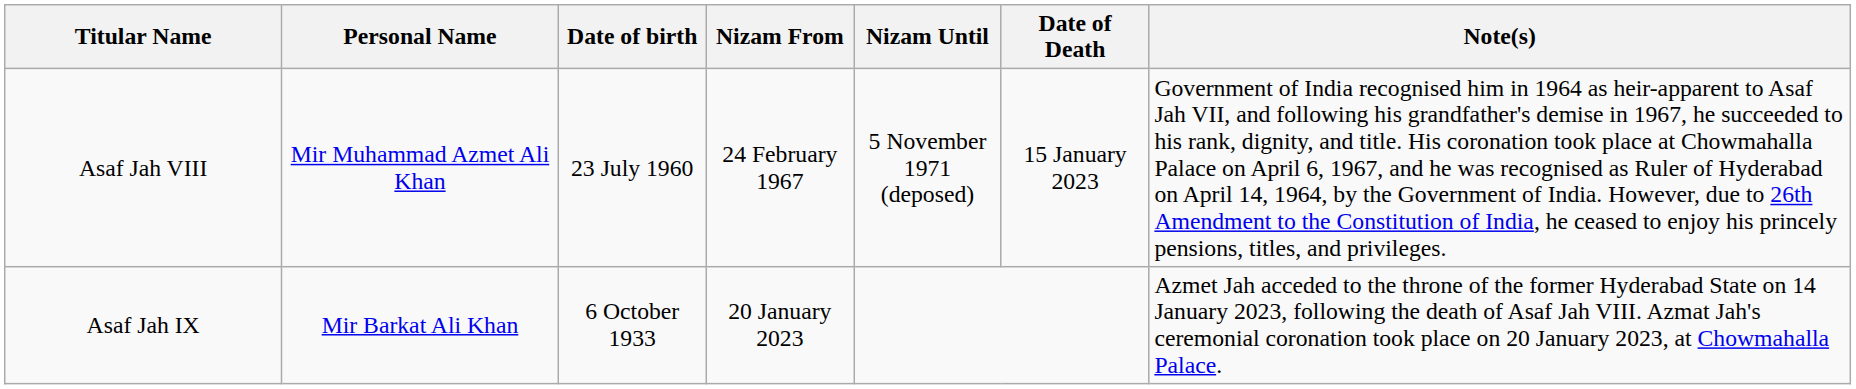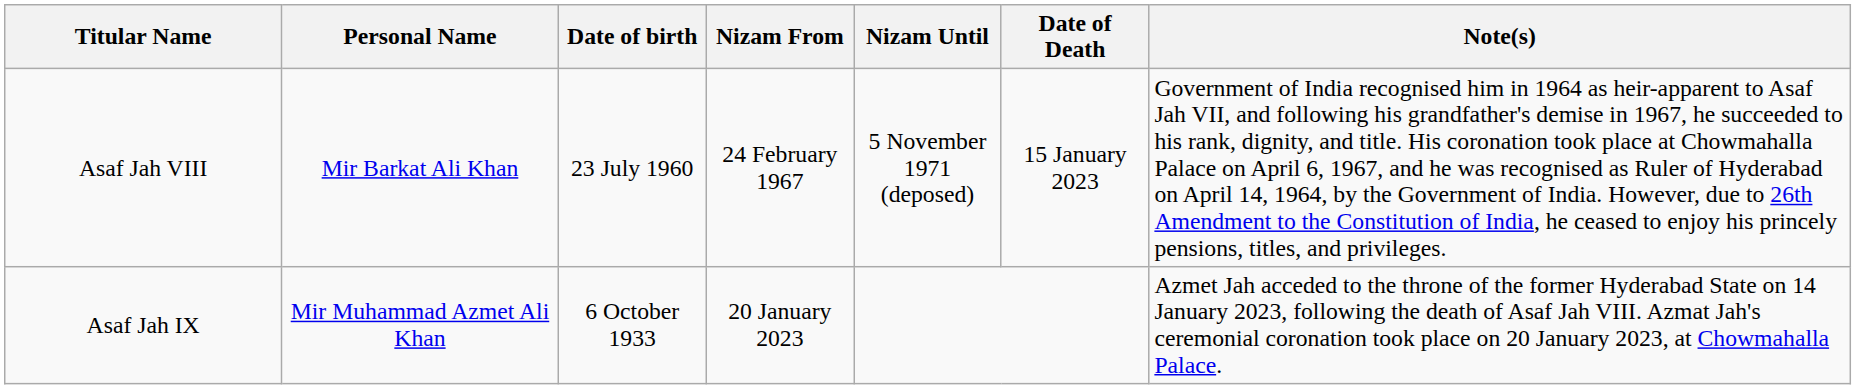 <table class="wikitable">
 <tr>
 <th width=15%>Titular Name</th>
 <th width=15%>Personal Name</th>
 <th width=8%>Date of birth</th>
 <th width=8%>Nizam From</th>
 <th width=8%>Nizam Until</th>
 <th width=8%>Date of Death</th>
 <th>Note(s)</th>
 </tr>
 <tr>
 <td align="center">Asaf Jah VIII<br></td>
-<td align="center"><a href='#'>Mir Muhammad Azmet Ali Khan</a><br></td>
+<td align="center"><a href='#'>Mir Barkat Ali Khan</a><br></td>
 <td align="center">23 July 1960</td>
 <td align="center">24 February 1967</td>
 <td align="center">5 November 1971<br>(deposed)</td>
 <td align="center">15 January 2023</td>
 <td>Government of India recognised him in 1964 as heir-apparent to Asaf Jah VII, and following his grandfather's demise in 1967, he succeeded to his rank, dignity, and title. His coronation took place at Chowmahalla Palace on April 6, 1967, and he was recognised as Ruler of Hyderabad on April 14, 1964, by the Government of India. However, due to <a href='#'>26th Amendment to the Constitution of India</a>, he ceased to enjoy his princely pensions, titles, and privileges.</td>
 </tr>
 <tr>
 <td align="center">Asaf Jah IX<br></td>
-<td align="center"><a href='#'>Mir Barkat Ali Khan</a><br></td>
+<td align="center"><a href='#'>Mir Muhammad Azmet Ali Khan</a><br></td>
 <td align="center">6 October 1933</td>
 <td align="center">20 January 2023</td>
 <td colspan="2"></td>
 <td>Azmet Jah acceded to the throne of the former Hyderabad State on 14 January 2023, following the death of Asaf Jah VIII. Azmat Jah's ceremonial coronation took place on 20 January 2023, at <a href='#'>Chowmahalla Palace</a>.</td>
 </tr>
 </table>
